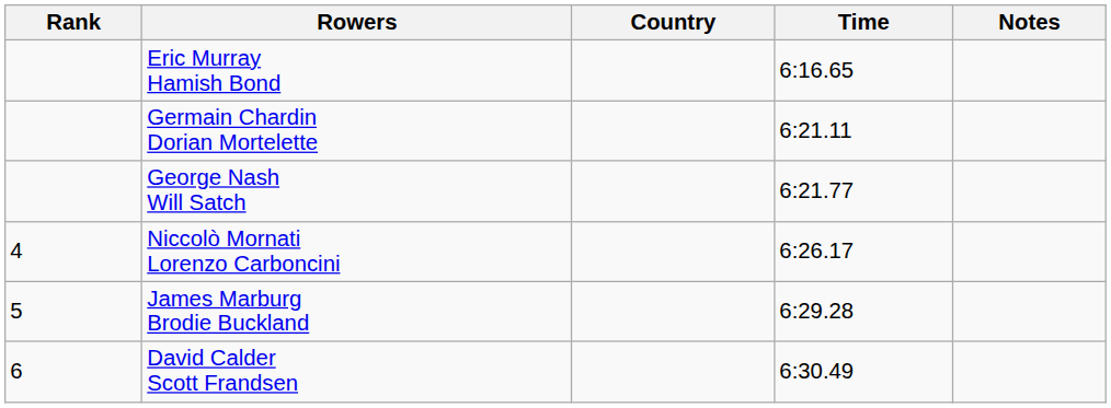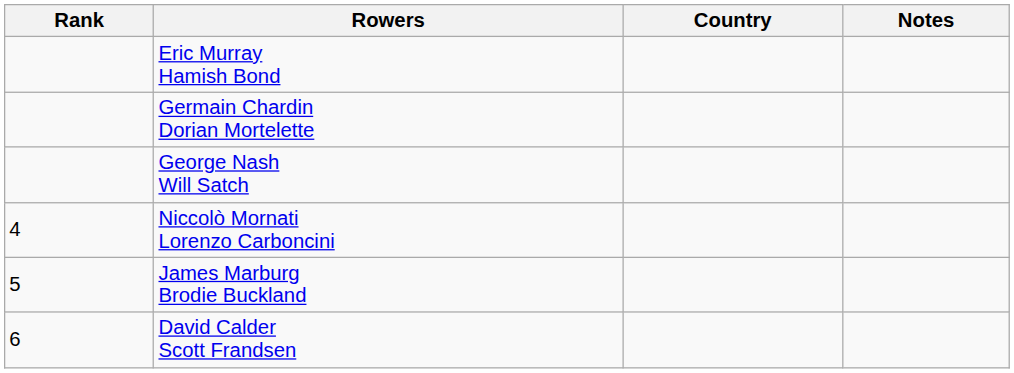 <table class="wikitable sortable" width=50%>
 <tr>
 <th>Rank</th>
 <th>Rowers</th>
 <th>Country</th>
-<th>Time</th>
 <th>Notes</th>
 </tr>
 <tr>
 <td></td>
 <td><a href='#'>Eric Murray</a><br><a href='#'>Hamish Bond</a></td>
 <td></td>
-<td>6:16.65</td>
 <td></td>
 </tr>
 <tr>
 <td></td>
 <td><a href='#'>Germain Chardin</a><br><a href='#'>Dorian Mortelette</a></td>
 <td></td>
-<td>6:21.11</td>
 <td></td>
 </tr>
 <tr>
 <td></td>
 <td><a href='#'>George Nash</a><br><a href='#'>Will Satch</a></td>
 <td></td>
-<td>6:21.77</td>
 <td></td>
 </tr>
 <tr>
 <td>4</td>
 <td><a href='#'>Niccolò Mornati</a><br><a href='#'>Lorenzo Carboncini</a></td>
 <td></td>
-<td>6:26.17</td>
 <td></td>
 </tr>
 <tr>
 <td>5</td>
 <td><a href='#'>James Marburg</a><br><a href='#'>Brodie Buckland</a></td>
 <td></td>
-<td>6:29.28</td>
 <td></td>
 </tr>
 <tr>
 <td>6</td>
 <td><a href='#'>David Calder</a><br><a href='#'>Scott Frandsen</a></td>
 <td></td>
-<td>6:30.49</td>
 <td></td>
 </tr>
 </table>
